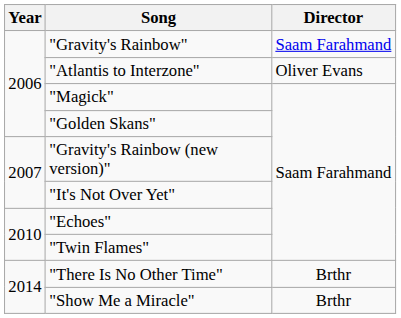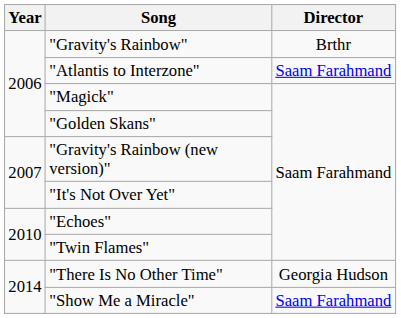 <table class="wikitable" style=text-align:center;>
 <tr>
 <th>Year</th>
 <th style="width:210px;">Song</th>
 <th>Director</th>
 </tr>
 <tr>
 <td rowspan="4">2006</td>
 <td align=left>"Gravity's Rainbow"</td>
-<td align="left"><a href='#'>Saam Farahmand</a></td>
+<td>Brthr</td>
 </tr>
 <tr>
 <td align=left>"Atlantis to Interzone"</td>
-<td align="left">Oliver Evans</td>
+<td align="left"><a href='#'>Saam Farahmand</a></td>
 </tr>
 <tr>
 <td align=left>"Magick"</td>
 <td style="text-align:left;" rowspan="6">Saam Farahmand</td>
 </tr>
 <tr>
 <td align=left>"Golden Skans"</td>
 </tr>
 <tr>
 <td rowspan="2">2007</td>
 <td align=left>"Gravity's Rainbow (new version)"</td>
 </tr>
 <tr>
 <td align=left>"It's Not Over Yet"</td>
 </tr>
 <tr>
 <td rowspan="2">2010</td>
 <td align=left>"Echoes"</td>
 </tr>
 <tr>
 <td align=left>"Twin Flames"</td>
 </tr>
 <tr>
 <td rowspan="2">2014</td>
 <td align=left>"There Is No Other Time"</td>
-<td>Brthr</td>
+<td>Georgia Hudson</td>
 </tr>
 <tr>
 <td align=left>"Show Me a Miracle"</td>
-<td>Brthr</td>
+<td align="left"><a href='#'>Saam Farahmand</a></td>
 </tr>
 </table>
